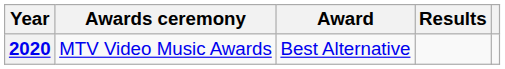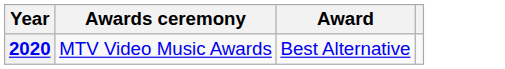 <table class="wikitable plainrowheaders">
 <tr>
 <th scope="col">Year</th>
 <th scope="col">Awards ceremony</th>
 <th scope="col">Award</th>
-<th scope="col">Results</th>
 <th scope="col"></th>
 </tr>
 <tr>
 <th scope="row"><a href='#'>2020</a></th>
 <td><a href='#'>MTV Video Music Awards</a></td>
 <td><a href='#'>Best Alternative</a></td>
 <td></td>
-<td></td>
 </tr>
 </table>
